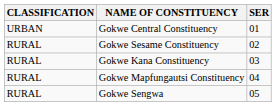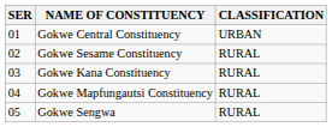 <table class="wikitable">
 <tr>
+<th>SER</th>
+<th>NAME OF CONSTITUENCY</th>
 <th>CLASSIFICATION</th>
-<th>NAME OF CONSTITUENCY</th>
-<th>SER</th>
 </tr>
 <tr>
+<td>01</td>
+<td>Gokwe Central Constituency</td>
 <td>URBAN</td>
-<td>Gokwe Central Constituency</td>
-<td>01</td>
 </tr>
 <tr>
+<td>02</td>
+<td>Gokwe Sesame Constituency</td>
 <td>RURAL</td>
-<td>Gokwe Sesame Constituency</td>
-<td>02</td>
 </tr>
 <tr>
+<td>03</td>
+<td>Gokwe Kana Constituency</td>
 <td>RURAL</td>
-<td>Gokwe Kana Constituency</td>
-<td>03</td>
 </tr>
 <tr>
+<td>04</td>
+<td>Gokwe Mapfungautsi Constituency</td>
 <td>RURAL</td>
-<td>Gokwe Mapfungautsi Constituency</td>
-<td>04</td>
 </tr>
 <tr>
+<td>05</td>
+<td>Gokwe Sengwa</td>
 <td>RURAL</td>
-<td>Gokwe Sengwa</td>
-<td>05</td>
 </tr>
 </table>
